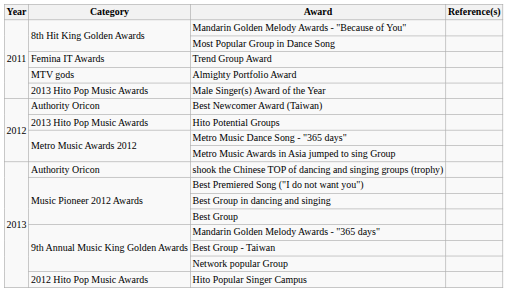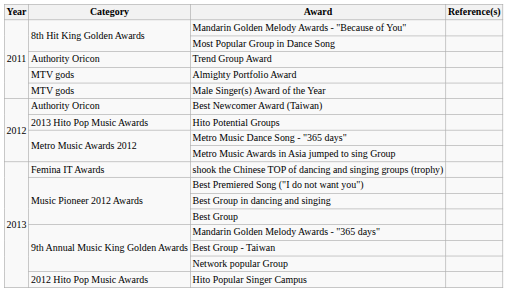 <table class="wikitable">
 <tr>
 <th>Year</th>
 <th>Category</th>
 <th>Award</th>
 <th>Reference(s)</th>
 </tr>
 <tr>
 <td style="text-align:center" rowspan=5>2011</td>
 <td rowspan=2>8th Hit King Golden Awards</td>
 <td>Mandarin Golden Melody Awards - "Because of You"</td>
 <td></td>
 </tr>
 <tr>
 <td>Most Popular Group in Dance Song</td>
 <td></td>
 </tr>
 <tr>
-<td>Femina IT Awards</td>
+<td>Authority Oricon</td>
 <td>Trend Group Award</td>
 <td></td>
 </tr>
 <tr>
 <td>MTV gods</td>
 <td>Almighty Portfolio Award</td>
 <td></td>
 </tr>
 <tr>
-<td>2013 Hito Pop Music Awards</td>
+<td>MTV gods</td>
 <td>Male Singer(s) Award of the Year</td>
 <td></td>
 </tr>
 <tr>
 <td style="text-align:center" rowspan=4>2012</td>
 <td>Authority Oricon</td>
 <td>Best Newcomer Award (Taiwan)</td>
 <td></td>
 </tr>
 <tr>
 <td>2013 Hito Pop Music Awards</td>
 <td>Hito Potential Groups</td>
 <td></td>
 </tr>
 <tr>
 <td rowspan=2>Metro Music Awards 2012</td>
 <td>Metro Music Dance Song - "365 days"</td>
 <td></td>
 </tr>
 <tr>
 <td>Metro Music Awards in Asia jumped to sing Group</td>
 <td></td>
 </tr>
 <tr>
 <td style="text-align:center" rowspan=8>2013</td>
-<td>Authority Oricon</td>
+<td>Femina IT Awards</td>
 <td>shook the Chinese TOP of dancing and singing groups (trophy)</td>
 <td></td>
 </tr>
 <tr>
 <td rowspan=3>Music Pioneer 2012 Awards</td>
 <td>Best Premiered Song ("I do not want you")</td>
 <td></td>
 </tr>
 <tr>
 <td>Best Group in dancing and singing</td>
 <td></td>
 </tr>
 <tr>
 <td>Best Group</td>
 <td></td>
 </tr>
 <tr>
 <td rowspan=3>9th Annual Music King Golden Awards</td>
 <td>Mandarin Golden Melody Awards - "365 days"</td>
 <td></td>
 </tr>
 <tr>
 <td>Best Group - Taiwan</td>
 <td></td>
 </tr>
 <tr>
 <td>Network popular Group</td>
 <td></td>
 </tr>
 <tr>
 <td>2012 Hito Pop Music Awards</td>
 <td>Hito Popular Singer Campus</td>
 <td></td>
 </tr>
 </table>
